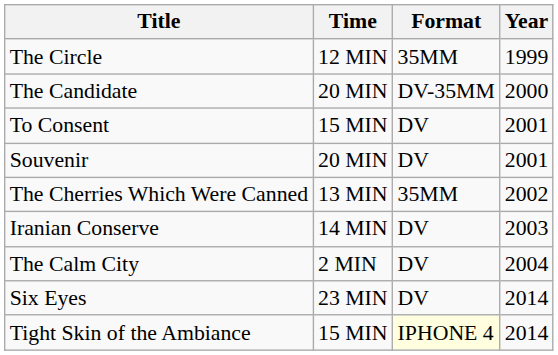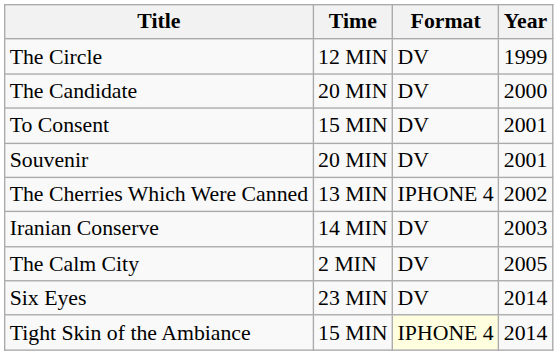 <table class="wikitable">
 <tr>
 <th>Title</th>
 <th>Time</th>
 <th>Format</th>
 <th>Year</th>
 </tr>
 <tr>
 <td>The Circle</td>
 <td>12 MIN</td>
-<td>35MM</td>
+<td>DV</td>
 <td>1999</td>
 </tr>
 <tr>
 <td>The Candidate</td>
 <td>20 MIN</td>
-<td>DV-35MM</td>
+<td>DV</td>
 <td>2000</td>
 </tr>
 <tr>
 <td>To Consent</td>
 <td>15 MIN</td>
 <td>DV</td>
 <td>2001</td>
 </tr>
 <tr>
 <td>Souvenir</td>
 <td>20 MIN</td>
 <td>DV</td>
 <td>2001</td>
 </tr>
 <tr>
 <td>The Cherries Which Were Canned</td>
 <td>13 MIN</td>
-<td>35MM</td>
+<td>IPHONE 4</td>
 <td>2002</td>
 </tr>
 <tr>
 <td>Iranian Conserve</td>
 <td>14 MIN</td>
 <td>DV</td>
 <td>2003</td>
 </tr>
 <tr>
 <td>The Calm City</td>
 <td>2 MIN</td>
 <td>DV</td>
-<td>2004</td>
+<td>2005</td>
 </tr>
 <tr>
 <td>Six Eyes</td>
 <td>23 MIN</td>
 <td>DV</td>
 <td>2014</td>
 </tr>
 <tr>
 <td>Tight  Skin of the Ambiance</td>
 <td>15 MIN</td>
 <td style="background: lightyellow;">IPHONE 4</td>
 <td>2014</td>
 </tr>
 </table>
